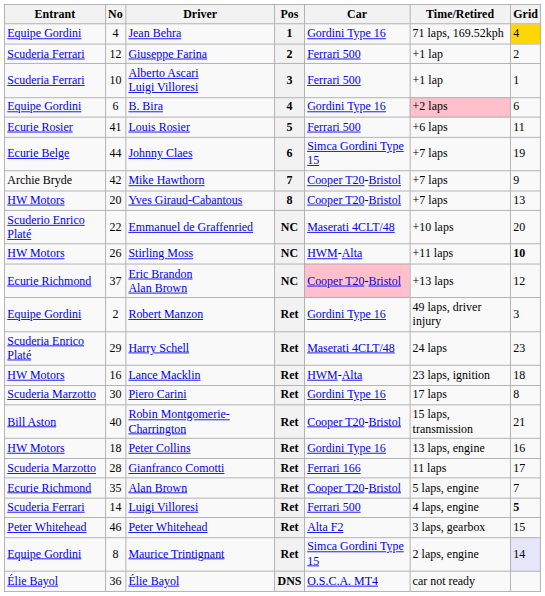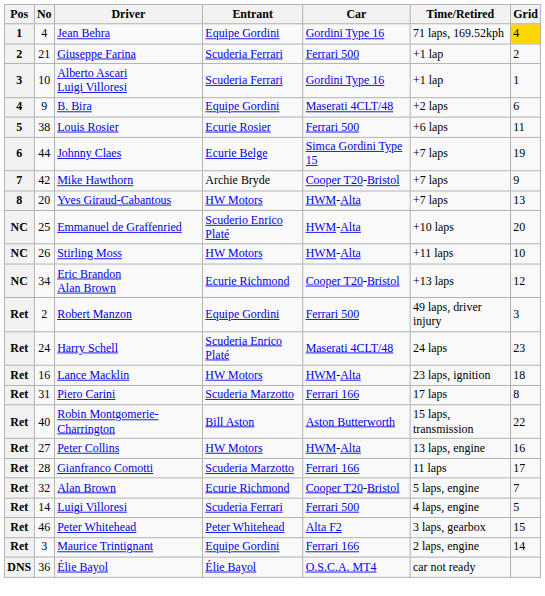 <table class="wikitable" style="font-size: 85%;">
 <tr>
-<th>Entrant</th>
+<th>Pos</th>
 <th>No</th>
 <th>Driver</th>
-<th>Pos</th>
+<th>Entrant</th>
 <th>Car</th>
 <th>Time/Retired</th>
 <th>Grid</th>
 </tr>
 <tr>
-<td><a href='#'>Equipe Gordini</a></td>
+<th>1</th>
 <td align="center">4</td>
 <td> <a href='#'>Jean Behra</a></td>
-<th>1</th>
+<td><a href='#'>Equipe Gordini</a></td>
 <td><a href='#'>Gordini Type 16</a></td>
 <td>71 laps, 169.52kph</td>
 <td style="background: gold;">4</td>
 </tr>
 <tr>
+<th>2</th>
+<td align="center">21</td>
+<td> <a href='#'>Giuseppe Farina</a></td>
 <td><a href='#'>Scuderia Ferrari</a></td>
-<td align="center">12</td>
-<td> <a href='#'>Giuseppe Farina</a></td>
-<th>2</th>
 <td><a href='#'>Ferrari 500</a></td>
 <td>+1 lap</td>
 <td>2</td>
 </tr>
 <tr>
-<td><a href='#'>Scuderia Ferrari</a></td>
+<th>3</th>
 <td align="center">10</td>
 <td> <a href='#'>Alberto Ascari</a><br> <a href='#'>Luigi Villoresi</a></td>
-<th>3</th>
-<td><a href='#'>Ferrari 500</a></td>
+<td><a href='#'>Scuderia Ferrari</a></td>
+<td><a href='#'>Gordini Type 16</a></td>
 <td>+1 lap</td>
 <td>1</td>
 </tr>
 <tr>
+<th>4</th>
+<td align="center">9</td>
+<td> <a href='#'>B. Bira</a></td>
 <td><a href='#'>Equipe Gordini</a></td>
-<td align="center">6</td>
-<td> <a href='#'>B. Bira</a></td>
-<th>4</th>
-<td><a href='#'>Gordini Type 16</a></td>
-<td style="background: pink;">+2 laps</td>
+<td><a href='#'>Maserati 4CLT/48</a></td>
+<td>+2 laps</td>
 <td>6</td>
 </tr>
 <tr>
+<th>5</th>
+<td align="center">38</td>
+<td> <a href='#'>Louis Rosier</a></td>
 <td><a href='#'>Ecurie Rosier</a></td>
-<td align="center">41</td>
-<td> <a href='#'>Louis Rosier</a></td>
-<th>5</th>
 <td><a href='#'>Ferrari 500</a></td>
 <td>+6 laps</td>
 <td>11</td>
 </tr>
 <tr>
-<td><a href='#'>Ecurie Belge</a></td>
+<th>6</th>
 <td align="center">44</td>
 <td> <a href='#'>Johnny Claes</a></td>
-<th>6</th>
+<td><a href='#'>Ecurie Belge</a></td>
 <td><a href='#'>Simca Gordini Type 15</a></td>
 <td>+7 laps</td>
 <td>19</td>
 </tr>
 <tr>
-<td>Archie Bryde</td>
+<th>7</th>
 <td align="center">42</td>
 <td> <a href='#'>Mike Hawthorn</a></td>
-<th>7</th>
+<td>Archie Bryde</td>
 <td><a href='#'>Cooper T20</a>-<a href='#'>Bristol</a></td>
 <td>+7 laps</td>
 <td>9</td>
 </tr>
 <tr>
-<td><a href='#'>HW Motors</a></td>
+<th>8</th>
 <td align="center">20</td>
 <td> <a href='#'>Yves Giraud-Cabantous</a></td>
-<th>8</th>
-<td><a href='#'>Cooper T20</a>-<a href='#'>Bristol</a></td>
+<td><a href='#'>HW Motors</a></td>
+<td><a href='#'>HWM</a>-<a href='#'>Alta</a></td>
 <td>+7 laps</td>
 <td>13</td>
 </tr>
 <tr>
+<th>NC</th>
+<td align="center">25</td>
+<td> <a href='#'>Emmanuel de Graffenried</a></td>
 <td><a href='#'>Scuderio Enrico Platé</a></td>
-<td align="center">22</td>
-<td> <a href='#'>Emmanuel de Graffenried</a></td>
-<th>NC</th>
-<td><a href='#'>Maserati 4CLT/48</a></td>
+<td><a href='#'>HWM</a>-<a href='#'>Alta</a></td>
 <td>+10 laps</td>
 <td>20</td>
 </tr>
 <tr>
-<td><a href='#'>HW Motors</a></td>
+<th>NC</th>
 <td align="center">26</td>
 <td> <a href='#'>Stirling Moss</a></td>
-<th>NC</th>
+<td><a href='#'>HW Motors</a></td>
 <td><a href='#'>HWM</a>-<a href='#'>Alta</a></td>
 <td>+11 laps</td>
-<td><strong>10</strong></td>
+<td>10</td>
 </tr>
 <tr>
+<th>NC</th>
+<td align="center">34</td>
+<td> <a href='#'>Eric Brandon</a><br> <a href='#'>Alan Brown</a></td>
 <td><a href='#'>Ecurie Richmond</a></td>
-<td align="center">37</td>
-<td> <a href='#'>Eric Brandon</a><br> <a href='#'>Alan Brown</a></td>
-<th>NC</th>
-<td style="background: pink;"><a href='#'>Cooper T20</a>-<a href='#'>Bristol</a></td>
+<td><a href='#'>Cooper T20</a>-<a href='#'>Bristol</a></td>
 <td>+13 laps</td>
 <td>12</td>
 </tr>
 <tr>
-<td><a href='#'>Equipe Gordini</a></td>
+<th>Ret</th>
 <td align="center">2</td>
 <td> <a href='#'>Robert Manzon</a></td>
-<th>Ret</th>
-<td><a href='#'>Gordini Type 16</a></td>
+<td><a href='#'>Equipe Gordini</a></td>
+<td><a href='#'>Ferrari 500</a></td>
 <td>49 laps, driver injury</td>
 <td>3</td>
 </tr>
 <tr>
+<th>Ret</th>
+<td align="center">24</td>
+<td> <a href='#'>Harry Schell</a></td>
 <td><a href='#'>Scuderia Enrico Platé</a></td>
-<td align="center">29</td>
-<td> <a href='#'>Harry Schell</a></td>
-<th>Ret</th>
 <td><a href='#'>Maserati 4CLT/48</a></td>
 <td>24 laps</td>
 <td>23</td>
 </tr>
 <tr>
-<td><a href='#'>HW Motors</a></td>
+<th>Ret</th>
 <td align="center">16</td>
 <td> <a href='#'>Lance Macklin</a></td>
-<th>Ret</th>
+<td><a href='#'>HW Motors</a></td>
 <td><a href='#'>HWM</a>-<a href='#'>Alta</a></td>
 <td>23 laps, ignition</td>
 <td>18</td>
 </tr>
 <tr>
+<th>Ret</th>
+<td align="center">31</td>
+<td> <a href='#'>Piero Carini</a></td>
 <td><a href='#'>Scuderia Marzotto</a></td>
-<td align="center">30</td>
-<td> <a href='#'>Piero Carini</a></td>
-<th>Ret</th>
-<td><a href='#'>Gordini Type 16</a></td>
+<td><a href='#'>Ferrari 166</a></td>
 <td>17 laps</td>
 <td>8</td>
 </tr>
 <tr>
-<td><a href='#'>Bill Aston</a></td>
+<th>Ret</th>
 <td align="center">40</td>
 <td> <a href='#'>Robin Montgomerie-Charrington</a></td>
-<th>Ret</th>
-<td><a href='#'>Cooper T20</a>-<a href='#'>Bristol</a></td>
+<td><a href='#'>Bill Aston</a></td>
+<td><a href='#'>Aston Butterworth</a></td>
 <td>15 laps, transmission</td>
-<td>21</td>
+<td>22</td>
 </tr>
 <tr>
+<th>Ret</th>
+<td align="center">27</td>
+<td> <a href='#'>Peter Collins</a></td>
 <td><a href='#'>HW Motors</a></td>
-<td align="center">18</td>
-<td> <a href='#'>Peter Collins</a></td>
-<th>Ret</th>
-<td><a href='#'>Gordini Type 16</a></td>
+<td><a href='#'>HWM</a>-<a href='#'>Alta</a></td>
 <td>13 laps, engine</td>
 <td>16</td>
 </tr>
 <tr>
-<td><a href='#'>Scuderia Marzotto</a></td>
+<th>Ret</th>
 <td align="center">28</td>
 <td> <a href='#'>Gianfranco Comotti</a></td>
-<th>Ret</th>
+<td><a href='#'>Scuderia Marzotto</a></td>
 <td><a href='#'>Ferrari 166</a></td>
 <td>11 laps</td>
 <td>17</td>
 </tr>
 <tr>
+<th>Ret</th>
+<td align="center">32</td>
+<td> <a href='#'>Alan Brown</a></td>
 <td><a href='#'>Ecurie Richmond</a></td>
-<td align="center">35</td>
-<td> <a href='#'>Alan Brown</a></td>
-<th>Ret</th>
 <td><a href='#'>Cooper T20</a>-<a href='#'>Bristol</a></td>
 <td>5 laps, engine</td>
 <td>7</td>
 </tr>
 <tr>
-<td><a href='#'>Scuderia Ferrari</a></td>
+<th>Ret</th>
 <td align="center">14</td>
 <td> <a href='#'>Luigi Villoresi</a></td>
-<th>Ret</th>
+<td><a href='#'>Scuderia Ferrari</a></td>
 <td><a href='#'>Ferrari 500</a></td>
 <td>4 laps, engine</td>
-<td><strong>5</strong></td>
+<td>5</td>
 </tr>
 <tr>
-<td><a href='#'>Peter Whitehead</a></td>
+<th>Ret</th>
 <td align="center">46</td>
 <td> <a href='#'>Peter Whitehead</a></td>
-<th>Ret</th>
+<td><a href='#'>Peter Whitehead</a></td>
 <td><a href='#'>Alta F2</a></td>
 <td>3 laps, gearbox</td>
 <td>15</td>
 </tr>
 <tr>
+<th>Ret</th>
+<td align="center">3</td>
+<td> <a href='#'>Maurice Trintignant</a></td>
 <td><a href='#'>Equipe Gordini</a></td>
-<td align="center">8</td>
-<td> <a href='#'>Maurice Trintignant</a></td>
-<th>Ret</th>
-<td><a href='#'>Simca Gordini Type 15</a></td>
+<td><a href='#'>Ferrari 166</a></td>
 <td>2 laps, engine</td>
-<td style="background: lavender;">14</td>
+<td>14</td>
 </tr>
 <tr>
-<td><a href='#'>Élie Bayol</a></td>
+<th>DNS</th>
 <td align="center">36</td>
 <td> <a href='#'>Élie Bayol</a></td>
-<th>DNS</th>
+<td><a href='#'>Élie Bayol</a></td>
 <td><a href='#'>O.S.C.A. MT4</a></td>
 <td>car not ready</td>
 <td></td>
 </tr>
 </table>
